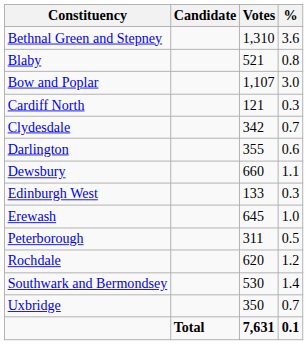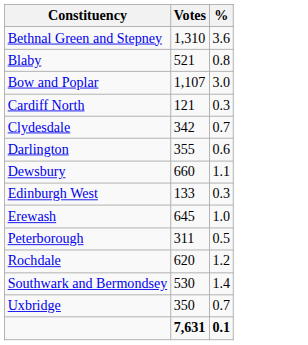 <table class="wikitable sortable">
 <tr>
 <th>Constituency</th>
-<th>Candidate</th>
 <th>Votes</th>
 <th>%</th>
 </tr>
 <tr>
 <td><a href='#'>Bethnal Green and Stepney</a></td>
-<td></td>
 <td>1,310</td>
 <td>3.6</td>
 </tr>
 <tr>
 <td><a href='#'>Blaby</a></td>
-<td></td>
 <td>521</td>
 <td>0.8</td>
 </tr>
 <tr>
 <td><a href='#'>Bow and Poplar</a></td>
-<td></td>
 <td>1,107</td>
 <td>3.0</td>
 </tr>
 <tr>
 <td><a href='#'>Cardiff North</a></td>
-<td></td>
 <td>121</td>
 <td>0.3</td>
 </tr>
 <tr>
 <td><a href='#'>Clydesdale</a></td>
-<td></td>
 <td>342</td>
 <td>0.7</td>
 </tr>
 <tr>
 <td><a href='#'>Darlington</a></td>
-<td></td>
 <td>355</td>
 <td>0.6</td>
 </tr>
 <tr>
 <td><a href='#'>Dewsbury</a></td>
-<td></td>
 <td>660</td>
 <td>1.1</td>
 </tr>
 <tr>
 <td><a href='#'>Edinburgh West</a></td>
-<td></td>
 <td>133</td>
 <td>0.3</td>
 </tr>
 <tr>
 <td><a href='#'>Erewash</a></td>
-<td></td>
 <td>645</td>
 <td>1.0</td>
 </tr>
 <tr>
 <td><a href='#'>Peterborough</a></td>
-<td></td>
 <td>311</td>
 <td>0.5</td>
 </tr>
 <tr>
 <td><a href='#'>Rochdale</a></td>
-<td></td>
 <td>620</td>
 <td>1.2</td>
 </tr>
 <tr>
 <td><a href='#'>Southwark and Bermondsey</a></td>
-<td></td>
 <td>530</td>
 <td>1.4</td>
 </tr>
 <tr>
 <td><a href='#'>Uxbridge</a></td>
-<td></td>
 <td>350</td>
 <td>0.7</td>
 </tr>
 <tr>
 <td></td>
-<td><strong>Total</strong></td>
 <td><strong>7,631</strong></td>
 <td><strong>0.1</strong></td>
 </tr>
 </table>
